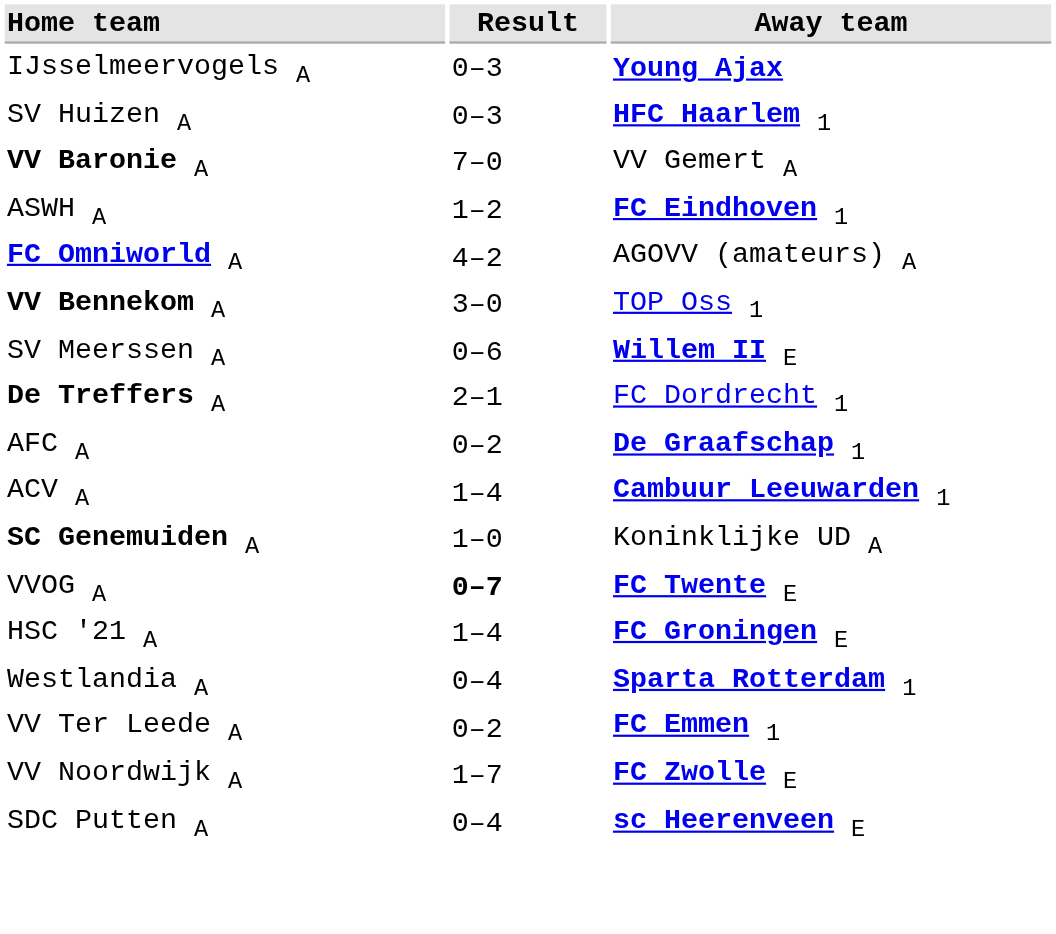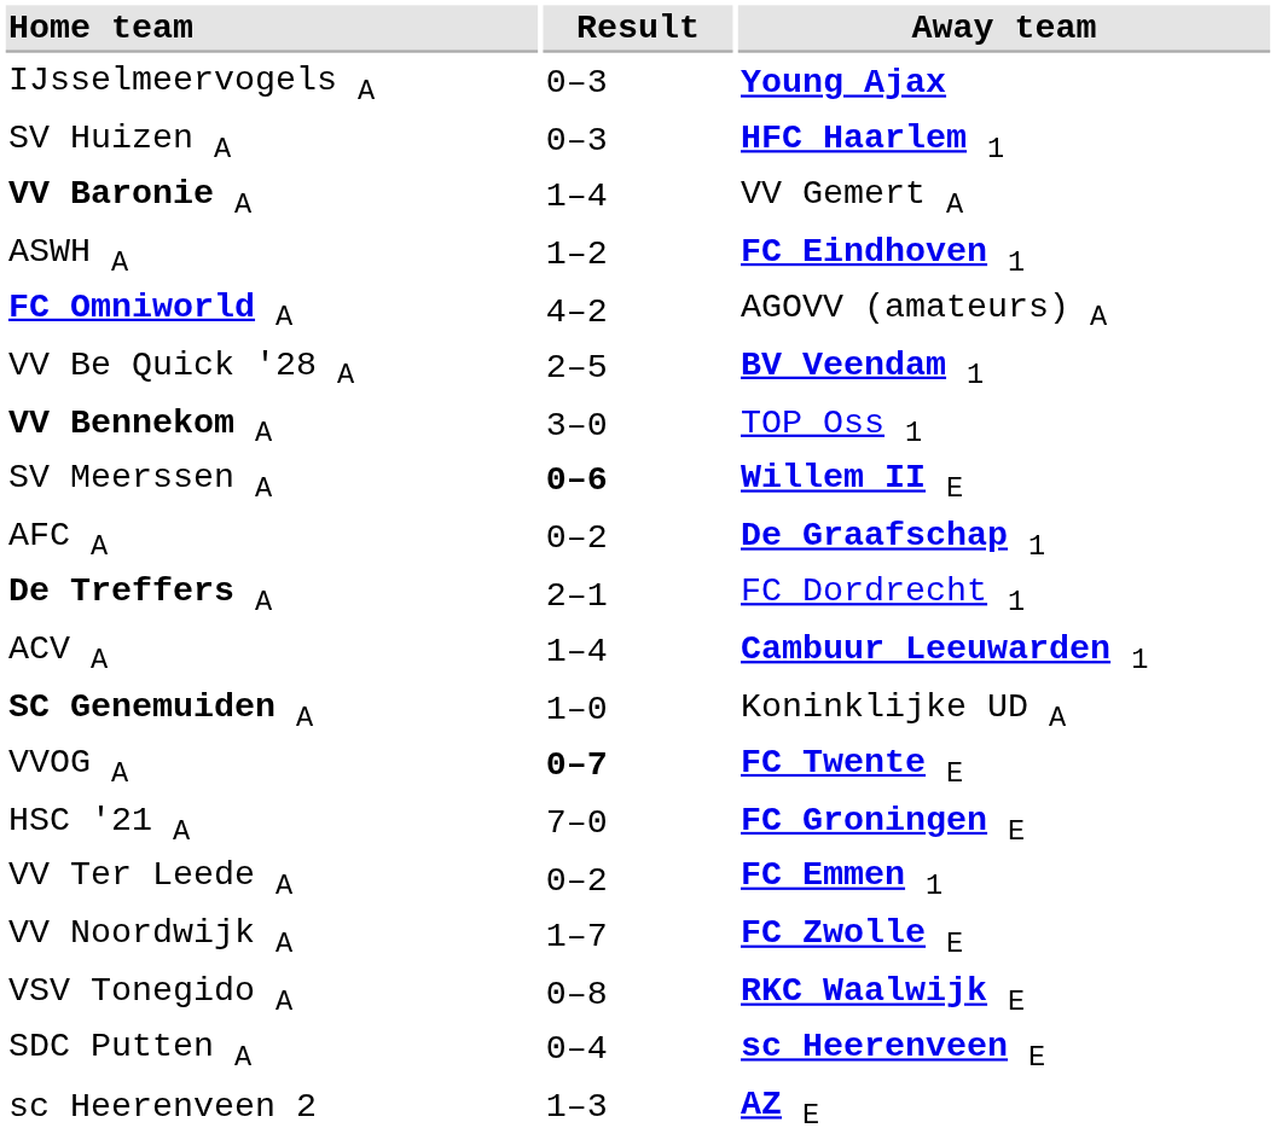 <table style="float:right;">
 <tr bgcolor="#E4E4E4">
 <th style="border-bottom:1px solid #AAAAAA" width="200" align="left">Home team</th>
 <th style="border-bottom:1px solid #AAAAAA" width="70" align="center">Result</th>
 <th style="border-bottom:1px solid #AAAAAA" width="200">Away team</th>
 </tr>
 <tr>
 <td>IJsselmeervogels <sub>A</sub></td>
 <td>0–3</td>
 <td><strong><a href='#'>Young Ajax</a></strong></td>
 </tr>
 <tr>
 <td>SV Huizen <sub>A</sub></td>
 <td>0–3</td>
 <td><strong><a href='#'>HFC Haarlem</a></strong> <sub>1</sub></td>
 </tr>
 <tr>
 <td><strong>VV Baronie</strong> <sub>A</sub></td>
-<td>7–0</td>
+<td>1–4</td>
 <td>VV Gemert <sub>A</sub></td>
 </tr>
 <tr>
 <td>ASWH <sub>A</sub></td>
 <td>1–2</td>
 <td><strong><a href='#'>FC Eindhoven</a></strong> <sub>1</sub></td>
 </tr>
 <tr>
 <td><strong><a href='#'>FC Omniworld</a></strong> <sub>A</sub></td>
 <td>4–2</td>
 <td>AGOVV (amateurs) <sub>A</sub></td>
 </tr>
 <tr>
+<td>VV Be Quick '28 <sub>A</sub></td>
+<td>2–5</td>
+<td><strong><a href='#'>BV Veendam</a></strong> <sub>1</sub></td>
+</tr>
+<tr>
 <td><strong>VV Bennekom</strong> <sub>A</sub></td>
 <td>3–0</td>
 <td><a href='#'>TOP Oss</a> <sub>1</sub></td>
 </tr>
 <tr>
 <td>SV Meerssen <sub>A</sub></td>
-<td>0–6</td>
+<td><strong>0–6</strong></td>
 <td><strong><a href='#'>Willem II</a></strong> <sub>E</sub></td>
+</tr>
+<tr>
+<td>AFC <sub>A</sub></td>
+<td>0–2</td>
+<td><strong><a href='#'>De Graafschap</a></strong> <sub>1</sub></td>
 </tr>
 <tr>
 <td><strong>De Treffers</strong> <sub>A</sub></td>
 <td>2–1</td>
 <td><a href='#'>FC Dordrecht</a> <sub>1</sub></td>
-</tr>
-<tr>
-<td>AFC <sub>A</sub></td>
-<td>0–2</td>
-<td><strong><a href='#'>De Graafschap</a></strong> <sub>1</sub></td>
 </tr>
 <tr>
 <td>ACV <sub>A</sub></td>
 <td>1–4</td>
 <td><strong><a href='#'>Cambuur Leeuwarden</a></strong> <sub>1</sub></td>
 </tr>
 <tr>
 <td><strong>SC Genemuiden</strong> <sub>A</sub></td>
 <td>1–0</td>
 <td>Koninklijke UD <sub>A</sub></td>
 </tr>
 <tr>
 <td>VVOG <sub>A</sub></td>
 <td><strong>0–7</strong></td>
 <td><strong><a href='#'>FC Twente</a></strong> <sub>E</sub></td>
 </tr>
 <tr>
 <td>HSC '21 <sub>A</sub></td>
-<td>1–4</td>
+<td>7–0</td>
 <td><strong><a href='#'>FC Groningen</a></strong> <sub>E</sub></td>
-</tr>
-<tr>
-<td>Westlandia <sub>A</sub></td>
-<td>0–4</td>
-<td><strong><a href='#'>Sparta Rotterdam</a></strong> <sub>1</sub></td>
 </tr>
 <tr>
 <td>VV Ter Leede <sub>A</sub></td>
 <td>0–2</td>
 <td><strong><a href='#'>FC Emmen</a></strong> <sub>1</sub></td>
 </tr>
 <tr>
 <td>VV Noordwijk <sub>A</sub></td>
 <td>1–7</td>
 <td><strong><a href='#'>FC Zwolle</a></strong> <sub>E</sub></td>
 </tr>
 <tr>
+<td>VSV Tonegido <sub>A</sub></td>
+<td>0–8</td>
+<td><strong><a href='#'>RKC Waalwijk</a></strong> <sub>E</sub></td>
+</tr>
+<tr>
 <td>SDC Putten <sub>A</sub></td>
 <td>0–4</td>
 <td><strong><a href='#'>sc Heerenveen</a></strong> <sub>E</sub></td>
 </tr>
+<tr>
+<td>sc Heerenveen 2</td>
+<td>1–3</td>
+<td><strong><a href='#'>AZ</a></strong> <sub>E</sub></td>
+</tr>
 </table>
